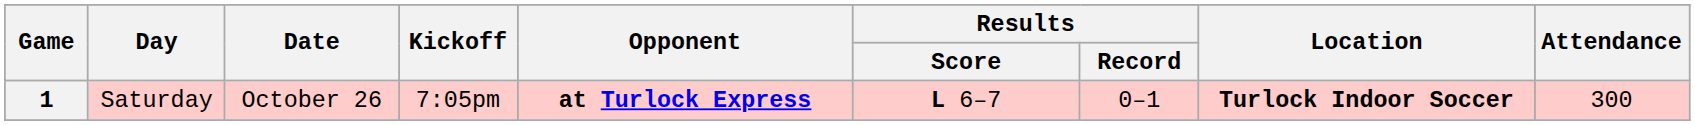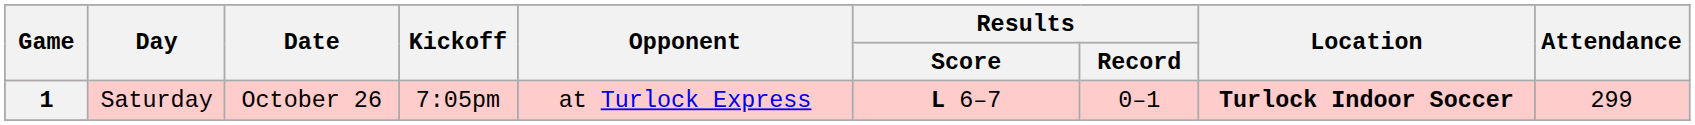 <table class="wikitable">
 <tr>
 <th rowspan="2" width="40">Game</th>
 <th rowspan="2" width="70">Day</th>
 <th rowspan="2" width="90">Date</th>
 <th rowspan="2" width="60">Kickoff</th>
 <th rowspan="2" width="180">Opponent</th>
 <th colspan="2" width="180">Results</th>
 <th rowspan="2" width="180">Location</th>
 <th rowspan="2" width="80">Attendance</th>
 </tr>
 <tr>
 <th width="120">Score</th>
 <th width="60">Record</th>
 </tr>
 <tr align="center" bgcolor="#FFCCCC">
 <th>1</th>
 <td>Saturday</td>
 <td>October 26</td>
 <td>7:05pm</td>
-<td><strong>at <a href='#'>Turlock Express</a></strong></td>
+<td>at <a href='#'>Turlock Express</a></td>
 <td><strong>L</strong> 6–7</td>
 <td>0–1</td>
 <td><strong>Turlock Indoor Soccer</strong></td>
-<td>300</td>
+<td>299</td>
 </tr>
 </table>
